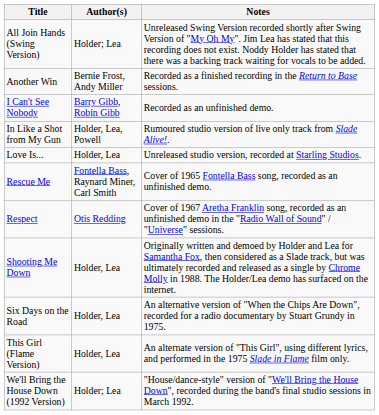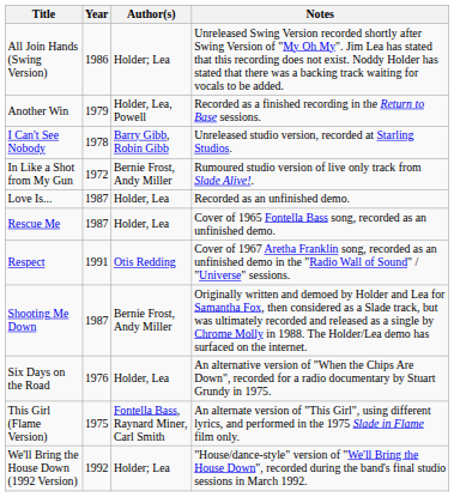 <table class="wikitable sortable">
 <tr>
 <th>Title</th>
+<th>Year</th>
 <th>Author(s)</th>
 <th>Notes</th>
 </tr>
 <tr>
 <td>All Join Hands (Swing Version)</td>
+<td>1986</td>
 <td>Holder; Lea</td>
 <td>Unreleased Swing Version recorded shortly after Swing Version of "<a href='#'>My Oh My</a>". Jim Lea has stated that this recording does not exist. Noddy Holder has stated that there was a backing track waiting for vocals to be added.</td>
 </tr>
 <tr>
 <td>Another Win</td>
-<td>Bernie Frost, Andy Miller</td>
+<td>1979</td>
+<td>Holder, Lea, Powell</td>
 <td>Recorded as a finished recording in the <em><a href='#'>Return to Base</a></em> sessions.</td>
 </tr>
 <tr>
 <td><a href='#'>I Can't See Nobody</a></td>
+<td>1978</td>
 <td><a href='#'>Barry Gibb</a>, <a href='#'>Robin Gibb</a></td>
-<td>Recorded as an unfinished demo.</td>
+<td>Unreleased studio version, recorded at <a href='#'>Starling Studios</a>.</td>
 </tr>
 <tr>
 <td>In Like a Shot from My Gun</td>
-<td>Holder, Lea, Powell</td>
+<td>1972</td>
+<td>Bernie Frost, Andy Miller</td>
 <td>Rumoured studio version of live only track from <em><a href='#'>Slade Alive!</a></em>.</td>
 </tr>
 <tr>
 <td>Love Is...</td>
+<td>1987</td>
 <td>Holder, Lea</td>
-<td>Unreleased studio version, recorded at <a href='#'>Starling Studios</a>.</td>
+<td>Recorded as an unfinished demo.</td>
 </tr>
 <tr>
 <td><a href='#'>Rescue Me</a></td>
-<td><a href='#'>Fontella Bass</a>, Raynard Miner, Carl Smith</td>
+<td>1987</td>
+<td>Holder, Lea</td>
 <td>Cover of 1965 <a href='#'>Fontella Bass</a> song, recorded as an unfinished demo.</td>
 </tr>
 <tr>
 <td><a href='#'>Respect</a></td>
+<td>1991</td>
 <td><a href='#'>Otis Redding</a></td>
 <td>Cover of 1967 <a href='#'>Aretha Franklin</a> song, recorded as an unfinished demo in the "<a href='#'>Radio Wall of Sound</a>" / "<a href='#'>Universe</a>" sessions.</td>
 </tr>
 <tr>
 <td><a href='#'>Shooting Me Down</a></td>
-<td>Holder, Lea</td>
+<td>1987</td>
+<td>Bernie Frost, Andy Miller</td>
 <td>Originally written and demoed by Holder and Lea for <a href='#'>Samantha Fox</a>, then considered as a Slade track, but was ultimately recorded and released as a single by <a href='#'>Chrome Molly</a> in 1988. The Holder/Lea demo has surfaced on the internet.</td>
 </tr>
 <tr>
 <td>Six Days on the Road</td>
+<td>1976</td>
 <td>Holder, Lea</td>
 <td>An alternative version of "When the Chips Are Down", recorded for a radio documentary by Stuart Grundy in 1975.</td>
 </tr>
 <tr>
 <td>This Girl (Flame Version)</td>
-<td>Holder, Lea</td>
+<td>1975</td>
+<td><a href='#'>Fontella Bass</a>, Raynard Miner, Carl Smith</td>
 <td>An alternate version of "This Girl", using different lyrics, and performed in the 1975 <em><a href='#'>Slade in Flame</a></em> film only.</td>
 </tr>
 <tr>
 <td>We'll Bring the House Down (1992 Version)</td>
+<td>1992</td>
 <td>Holder; Lea</td>
 <td>"House/dance-style" version of "<a href='#'>We'll Bring the House Down</a>", recorded during the band's final studio sessions in March 1992.</td>
 </tr>
 </table>
